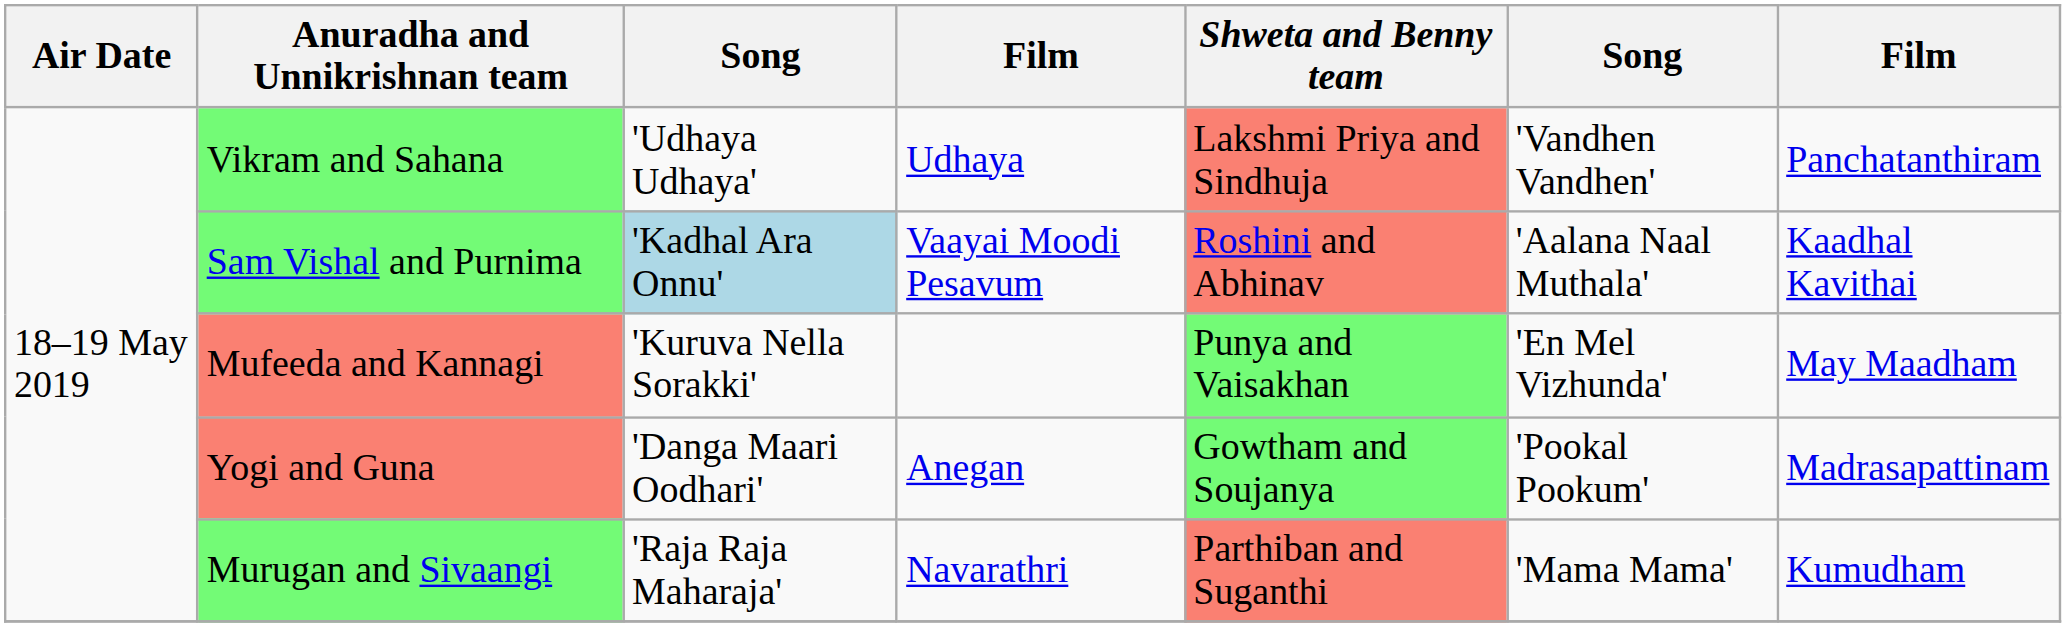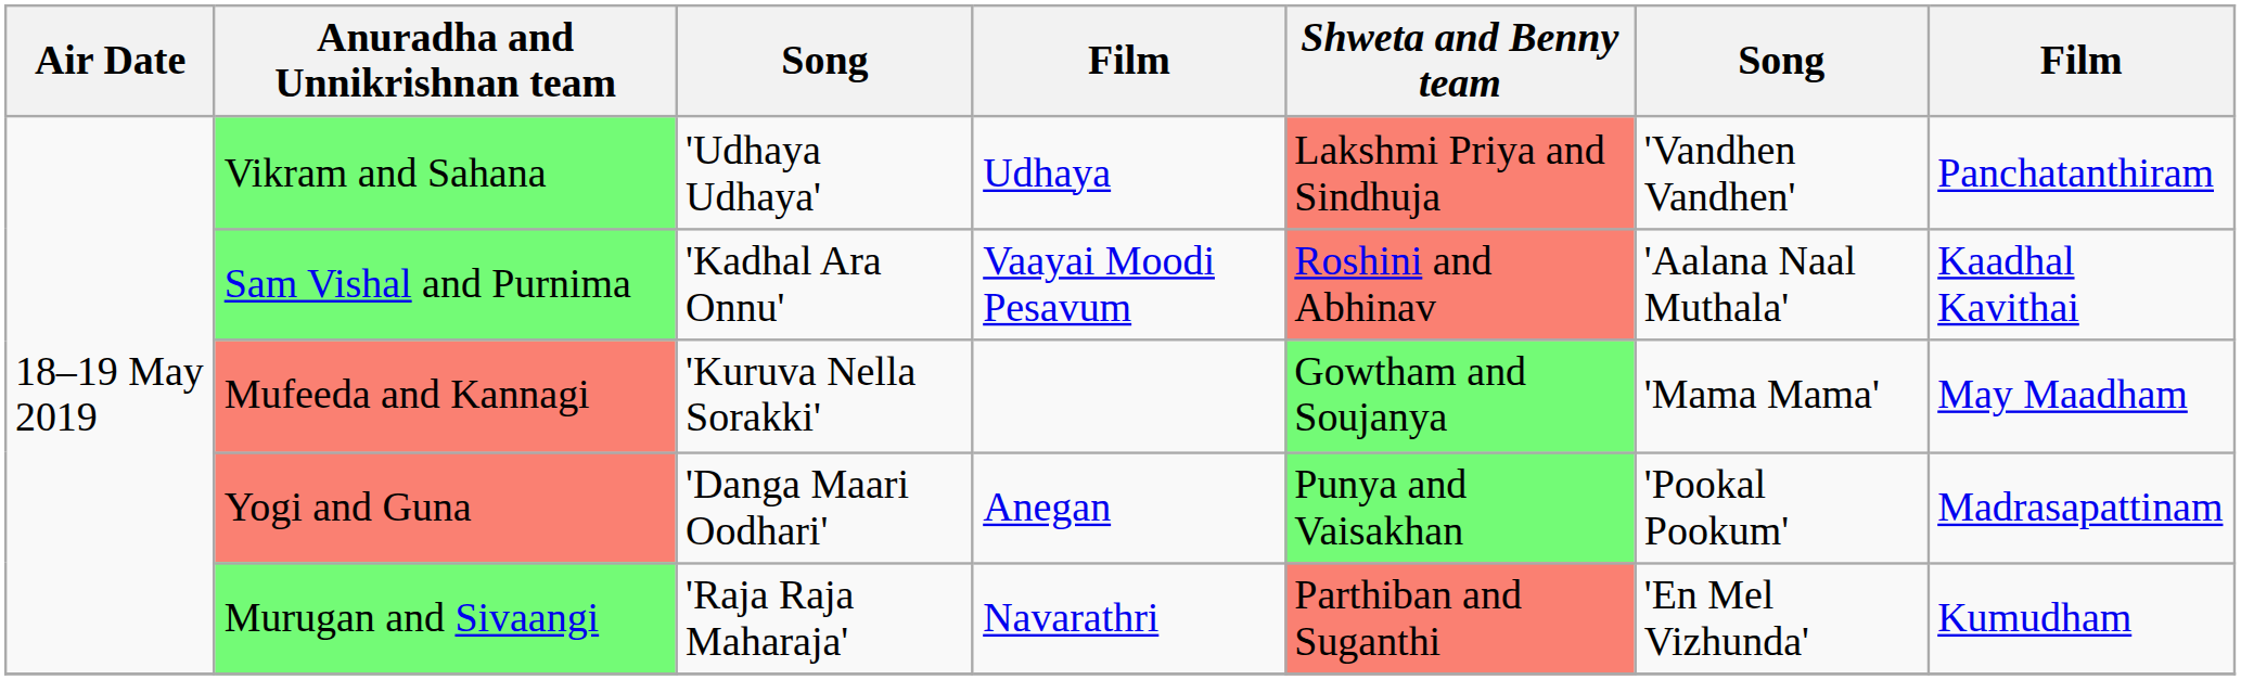 <table class="wikitable sortable">
 <tr>
 <th>Air Date</th>
 <th>Anuradha and Unnikrishnan team</th>
 <th>Song</th>
 <th>Film</th>
 <th><em>Shweta and Benny team</em></th>
 <th>Song</th>
 <th>Film</th>
 </tr>
 <tr>
 <td rowspan="5">18–19 May 2019</td>
 <td style="background:#73FB76;">Vikram and Sahana</td>
 <td>'Udhaya Udhaya'</td>
 <td><a href='#'>Udhaya</a></td>
 <td style="background:salmon">Lakshmi Priya and Sindhuja</td>
 <td>'Vandhen Vandhen'</td>
 <td><a href='#'>Panchatanthiram</a></td>
 </tr>
 <tr>
 <td style="background:#73FB76;"><a href='#'>Sam Vishal</a> and Purnima</td>
-<td style="background: lightblue;">'Kadhal Ara Onnu'</td>
+<td>'Kadhal Ara Onnu'</td>
 <td><a href='#'>Vaayai Moodi Pesavum</a></td>
 <td style="background:salmon"><a href='#'>Roshini</a> and Abhinav</td>
 <td>'Aalana Naal Muthala'</td>
 <td><a href='#'>Kaadhal Kavithai</a></td>
 </tr>
 <tr>
 <td style="background:salmon">Mufeeda and Kannagi</td>
 <td>'Kuruva Nella Sorakki'</td>
 <td></td>
-<td style="background:#73FB76;">Punya and Vaisakhan</td>
-<td>'En Mel Vizhunda'</td>
+<td style="background:#73FB76;">Gowtham and Soujanya</td>
+<td>'Mama Mama'</td>
 <td><a href='#'>May Maadham</a></td>
 </tr>
 <tr>
 <td style="background:salmon">Yogi and Guna</td>
 <td>'Danga Maari Oodhari'</td>
 <td><a href='#'>Anegan</a></td>
-<td style="background:#73FB76;">Gowtham and Soujanya</td>
+<td style="background:#73FB76;">Punya and Vaisakhan</td>
 <td>'Pookal Pookum'</td>
 <td><a href='#'>Madrasapattinam</a></td>
 </tr>
 <tr>
 <td style="background:#73FB76;">Murugan and <a href='#'>Sivaangi</a></td>
 <td>'Raja Raja Maharaja'</td>
 <td><a href='#'>Navarathri</a></td>
 <td style="background:salmon">Parthiban and Suganthi</td>
-<td>'Mama Mama'</td>
+<td>'En Mel Vizhunda'</td>
 <td><a href='#'>Kumudham</a></td>
 </tr>
 <tr>
 </tr>
 </table>
